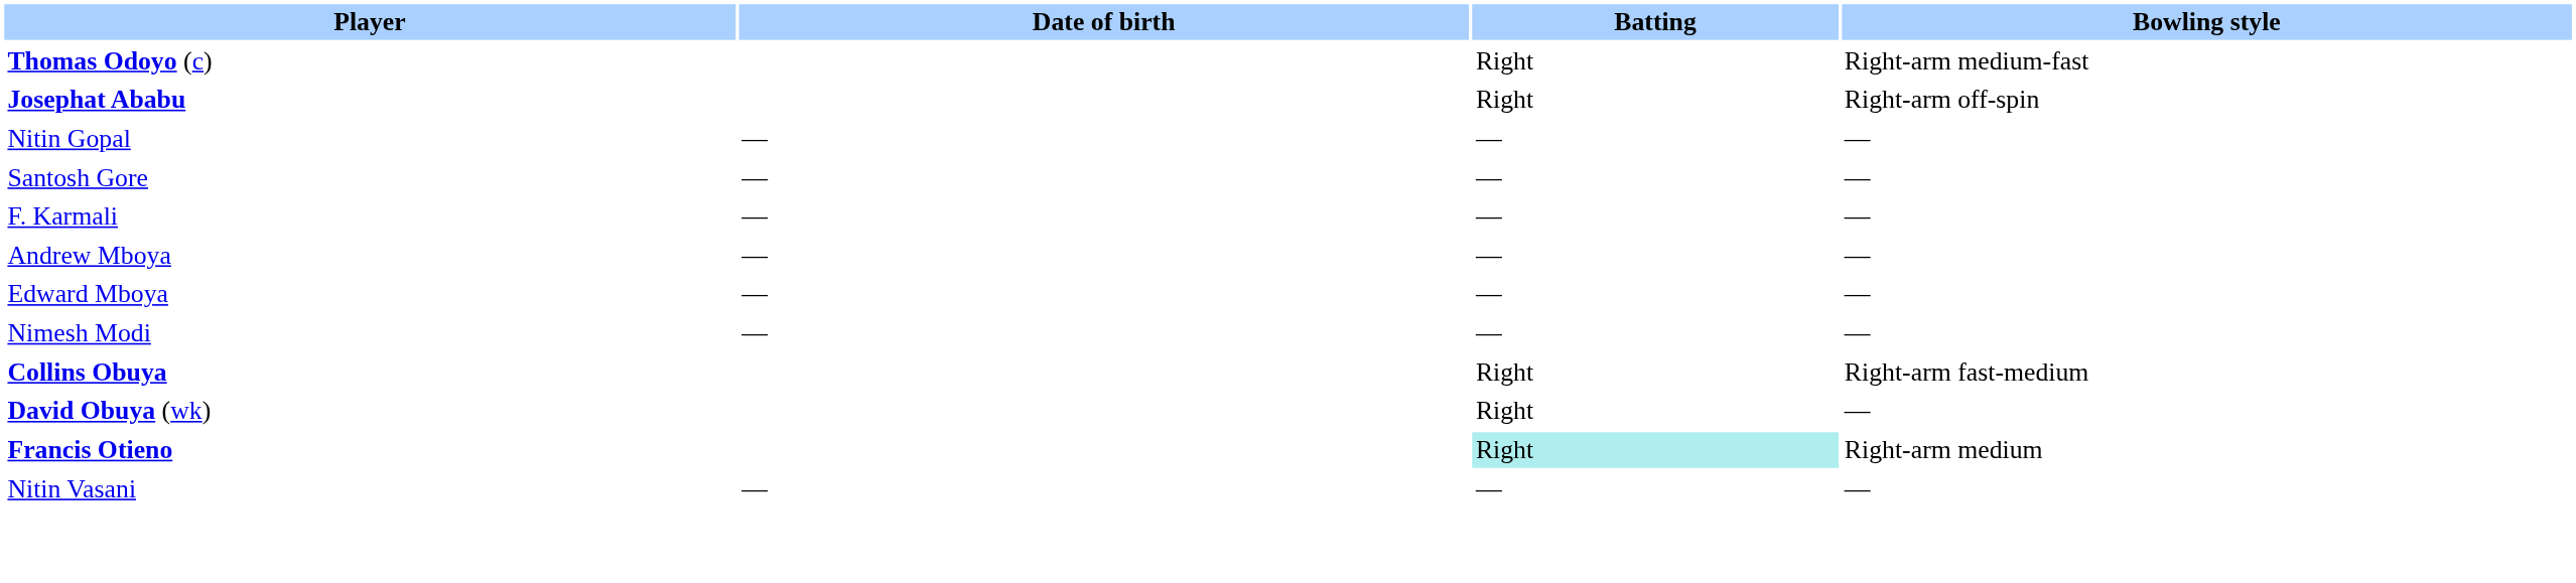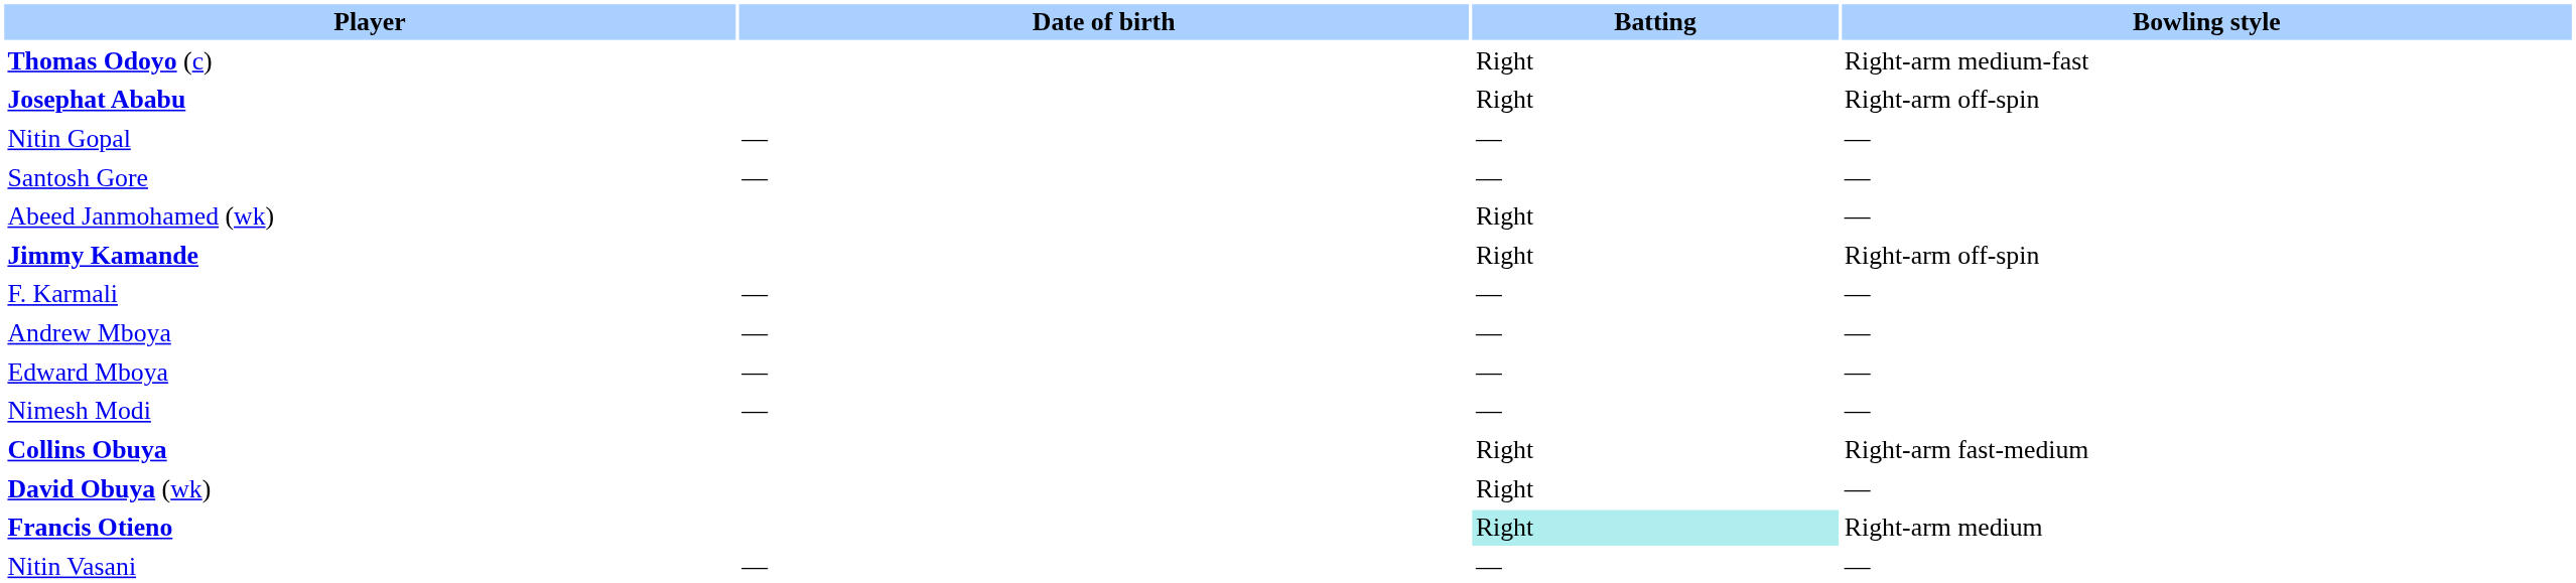 <table class="sortable" style="width:80%;" border="0" cellspacing="2" cellpadding="2">
 <tr style="background:#aad0ff;">
 <th width=20%>Player</th>
 <th width=20%>Date of birth</th>
 <th width=10%>Batting</th>
 <th width=20%>Bowling style</th>
 </tr>
 <tr>
 <td><strong><a href='#'>Thomas Odoyo</a></strong> (<a href='#'>c</a>)</td>
 <td></td>
 <td>Right</td>
 <td>Right-arm medium-fast</td>
 </tr>
 <tr>
 <td><strong><a href='#'>Josephat Ababu</a></strong></td>
 <td></td>
 <td>Right</td>
 <td>Right-arm off-spin</td>
 </tr>
 <tr>
 <td><a href='#'>Nitin Gopal</a></td>
 <td>—</td>
 <td>—</td>
 <td>—</td>
 </tr>
 <tr>
 <td><a href='#'>Santosh Gore</a></td>
 <td>—</td>
 <td>—</td>
 <td>—</td>
+</tr>
+<tr>
+<td><a href='#'>Abeed Janmohamed</a> (<a href='#'>wk</a>)</td>
+<td></td>
+<td>Right</td>
+<td>—</td>
+</tr>
+<tr>
+<td><strong><a href='#'>Jimmy Kamande</a></strong></td>
+<td></td>
+<td>Right</td>
+<td>Right-arm off-spin</td>
 </tr>
 <tr>
 <td><a href='#'>F. Karmali</a></td>
 <td>—</td>
 <td>—</td>
 <td>—</td>
 </tr>
 <tr>
 <td><a href='#'>Andrew Mboya</a></td>
 <td>—</td>
 <td>—</td>
 <td>—</td>
 </tr>
 <tr>
 <td><a href='#'>Edward Mboya</a></td>
 <td>—</td>
 <td>—</td>
 <td>—</td>
 </tr>
 <tr>
 <td><a href='#'>Nimesh Modi</a></td>
 <td>—</td>
 <td>—</td>
 <td>—</td>
 </tr>
 <tr>
 <td><strong><a href='#'>Collins Obuya</a></strong></td>
 <td></td>
 <td>Right</td>
 <td>Right-arm fast-medium</td>
 </tr>
 <tr>
 <td><strong><a href='#'>David Obuya</a></strong> (<a href='#'>wk</a>)</td>
 <td></td>
 <td>Right</td>
 <td>—</td>
 </tr>
 <tr>
 <td><strong><a href='#'>Francis Otieno</a></strong></td>
 <td></td>
 <td style="background: paleturquoise;">Right</td>
 <td>Right-arm medium</td>
 </tr>
 <tr>
 <td><a href='#'>Nitin Vasani</a></td>
 <td>—</td>
 <td>—</td>
 <td>—</td>
 </tr>
 </table>
